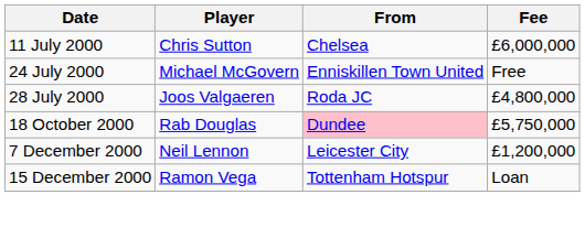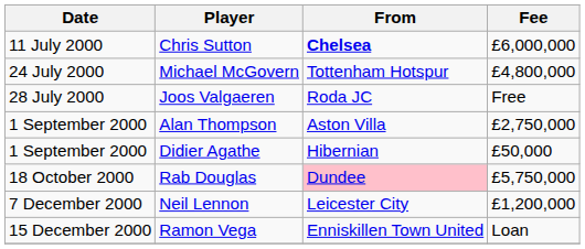 <table class="wikitable sortable">
 <tr>
 <th>Date</th>
 <th>Player</th>
 <th>From</th>
 <th>Fee</th>
 </tr>
 <tr>
 <td>11 July 2000</td>
 <td> <a href='#'>Chris Sutton</a></td>
-<td> <a href='#'>Chelsea</a></td>
+<td><strong> <a href='#'>Chelsea</a></strong></td>
 <td>£6,000,000</td>
 </tr>
 <tr>
 <td>24 July 2000</td>
 <td> <a href='#'>Michael McGovern</a></td>
-<td> <a href='#'>Enniskillen Town United</a></td>
-<td>Free</td>
+<td> <a href='#'>Tottenham Hotspur</a></td>
+<td>£4,800,000</td>
 </tr>
 <tr>
 <td>28 July 2000</td>
 <td> <a href='#'>Joos Valgaeren</a></td>
 <td> <a href='#'>Roda JC</a></td>
-<td>£4,800,000</td>
+<td>Free</td>
+</tr>
+<tr>
+<td>1 September 2000</td>
+<td>  <a href='#'>Alan Thompson</a></td>
+<td> <a href='#'>Aston Villa</a></td>
+<td>£2,750,000</td>
+</tr>
+<tr>
+<td>1 September 2000</td>
+<td> <a href='#'>Didier Agathe</a></td>
+<td> <a href='#'>Hibernian</a></td>
+<td>£50,000</td>
 </tr>
 <tr>
 <td>18 October 2000</td>
 <td> <a href='#'>Rab Douglas</a></td>
 <td style="background: pink;"> <a href='#'>Dundee</a></td>
 <td>£5,750,000</td>
 </tr>
 <tr>
 <td>7 December 2000</td>
 <td> <a href='#'>Neil Lennon</a></td>
 <td> <a href='#'>Leicester City</a></td>
 <td>£1,200,000</td>
 </tr>
 <tr>
 <td>15 December 2000</td>
 <td> <a href='#'>Ramon Vega</a></td>
-<td> <a href='#'>Tottenham Hotspur</a></td>
+<td> <a href='#'>Enniskillen Town United</a></td>
 <td>Loan</td>
 </tr>
 <tr>
 </tr>
 </table>
